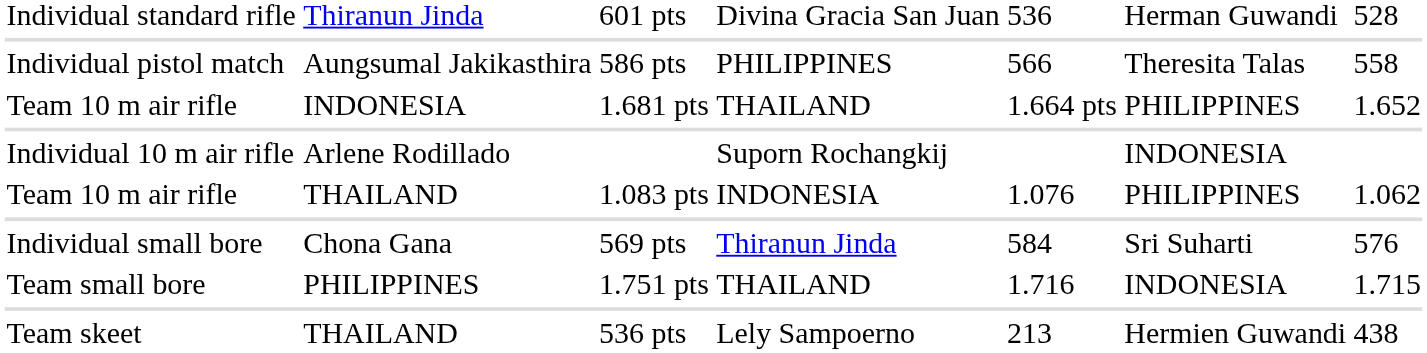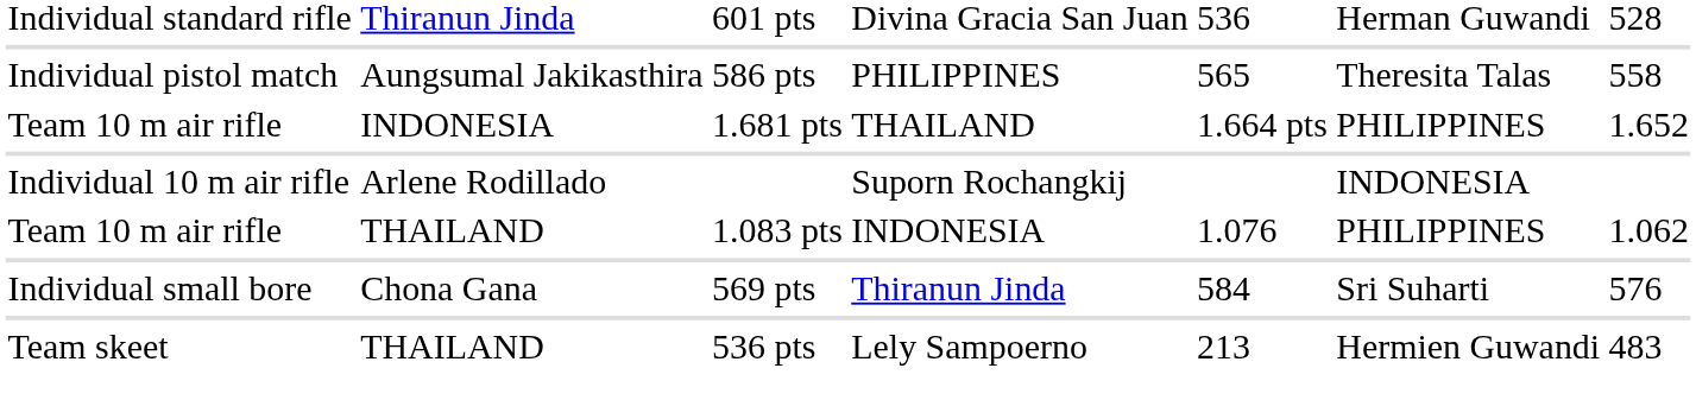 <table>
 <tr>
 <td>Individual standard rifle</td>
 <td> <a href='#'>Thiranun Jinda</a></td>
 <td>601 pts</td>
 <td> Divina Gracia San Juan</td>
 <td>536</td>
 <td> Herman Guwandi</td>
 <td>528</td>
 </tr>
 <tr bgcolor=#DDDDDD>
 <td colspan=7></td>
 </tr>
 <tr>
 <td>Individual pistol match</td>
 <td> Aungsumal Jakikasthira</td>
 <td>586 pts</td>
 <td>PHILIPPINES</td>
-<td>566</td>
+<td>565</td>
 <td> Theresita Talas</td>
 <td>558</td>
 </tr>
 <tr>
 <td>Team 10 m air rifle</td>
 <td> INDONESIA</td>
 <td>1.681 pts</td>
 <td> THAILAND</td>
 <td>1.664 pts</td>
 <td> PHILIPPINES</td>
 <td>1.652</td>
 </tr>
 <tr bgcolor=#DDDDDD>
 <td colspan=7></td>
 </tr>
 <tr>
 <td>Individual 10 m air rifle</td>
 <td> Arlene Rodillado</td>
 <td></td>
 <td> Suporn Rochangkij</td>
 <td></td>
 <td> INDONESIA</td>
 <td></td>
 </tr>
 <tr>
 <td>Team 10 m air rifle</td>
 <td> THAILAND</td>
 <td>1.083 pts</td>
 <td> INDONESIA</td>
 <td>1.076</td>
 <td> PHILIPPINES</td>
 <td>1.062</td>
 </tr>
 <tr bgcolor=#DDDDDD>
 <td colspan=7></td>
 </tr>
 <tr>
 <td>Individual small bore</td>
 <td> Chona Gana</td>
 <td>569 pts</td>
 <td> <a href='#'>Thiranun Jinda</a></td>
 <td>584</td>
 <td> Sri Suharti</td>
 <td>576</td>
 </tr>
-<tr>
-<td>Team small bore</td>
-<td>PHILIPPINES</td>
-<td>1.751 pts</td>
-<td> THAILAND</td>
-<td>1.716</td>
-<td> INDONESIA</td>
-<td>1.715</td>
-</tr>
 <tr bgcolor=#DDDDDD>
 <td colspan=7></td>
 </tr>
 <tr>
 <td>Team skeet</td>
 <td> THAILAND</td>
 <td>536 pts</td>
 <td> Lely Sampoerno</td>
 <td>213</td>
 <td> Hermien Guwandi</td>
-<td>438</td>
+<td>483</td>
 </tr>
 </table>
